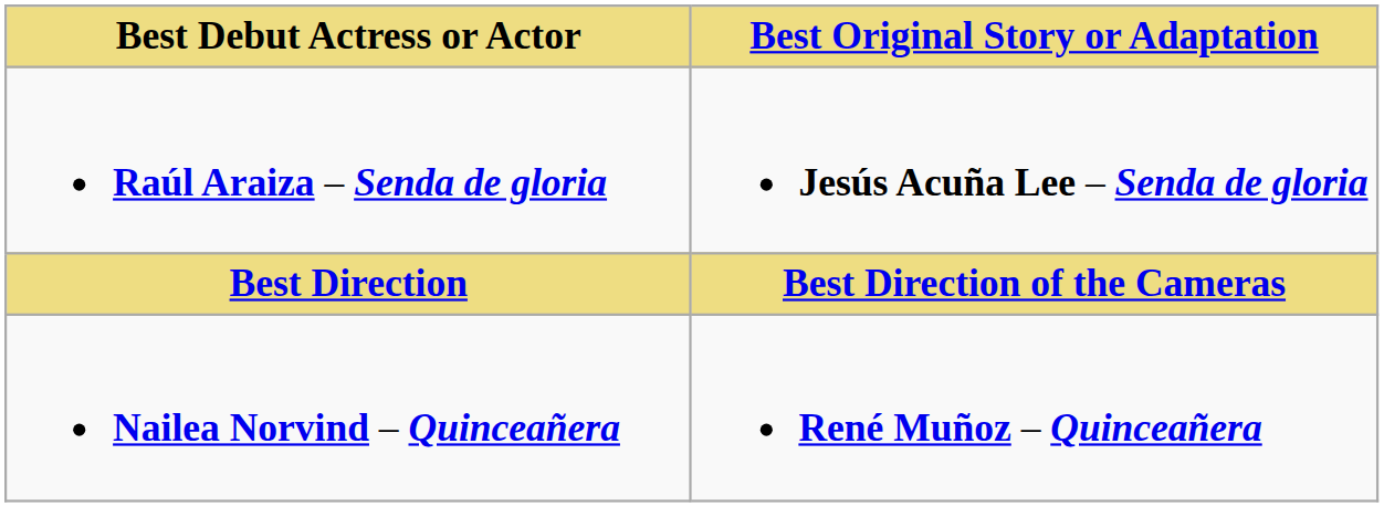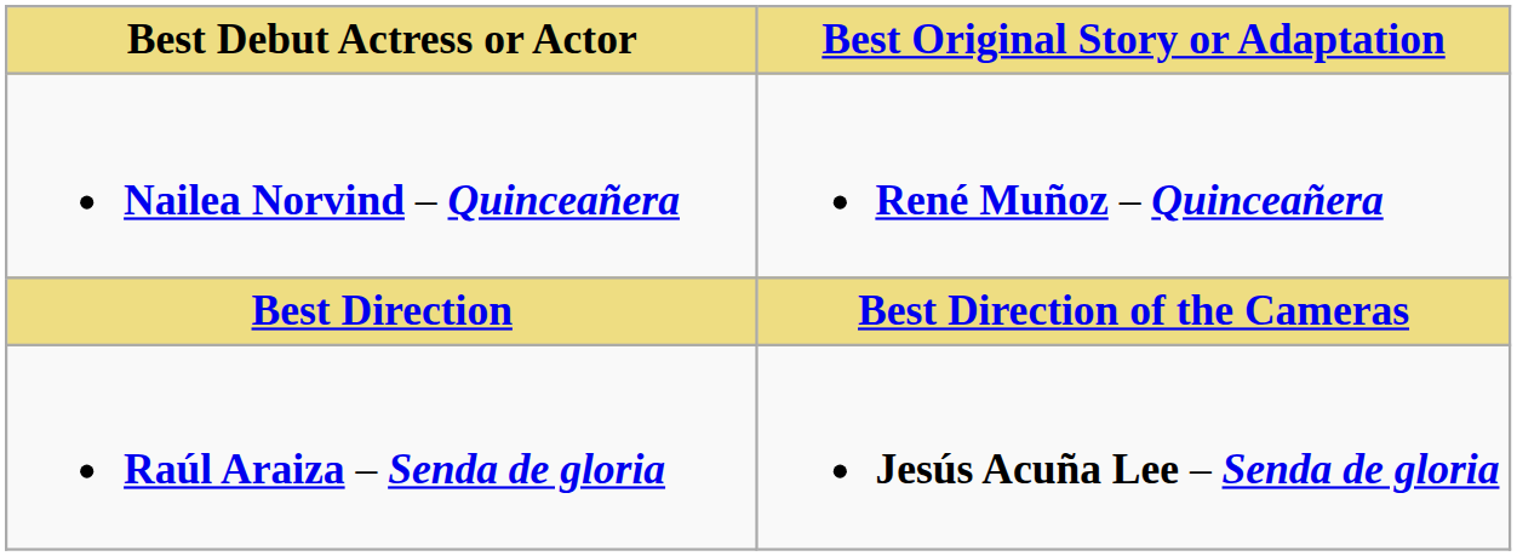 <table class="wikitable">
 <tr>
 <th style="background:#EEDD82; width:50%">Best Debut Actress or Actor</th>
 <th style="background:#EEDD82; width:50%"><a href='#'>Best Original Story or Adaptation</a></th>
 </tr>
 <tr>
-<td valign="top"><br><ul><li><strong><a href='#'>Raúl Araiza</a></strong> – <strong><em><a href='#'>Senda de gloria</a></em></strong></li></ul></td>
-<td valign="top"><br><ul><li><strong>Jesús Acuña Lee</strong> – <strong><em><a href='#'>Senda de gloria</a></em></strong></li></ul></td>
+<td valign="top"><br><ul><li><strong><a href='#'>Nailea Norvind</a></strong> – <strong><em><a href='#'>Quinceañera</a></em></strong></li></ul></td>
+<td valign="top"><br><ul><li><strong><a href='#'>René Muñoz</a></strong> – <strong><em><a href='#'>Quinceañera</a></em></strong></li></ul></td>
 </tr>
 <tr>
 <th style="background:#EEDD82; width:50%"><a href='#'>Best Direction</a></th>
 <th style="background:#EEDD82; width:50%"><a href='#'>Best Direction of the Cameras</a></th>
 </tr>
 <tr>
-<td valign="top"><br><ul><li><strong><a href='#'>Nailea Norvind</a></strong> – <strong><em><a href='#'>Quinceañera</a></em></strong></li></ul></td>
-<td valign="top"><br><ul><li><strong><a href='#'>René Muñoz</a></strong> – <strong><em><a href='#'>Quinceañera</a></em></strong></li></ul></td>
+<td valign="top"><br><ul><li><strong><a href='#'>Raúl Araiza</a></strong> – <strong><em><a href='#'>Senda de gloria</a></em></strong></li></ul></td>
+<td valign="top"><br><ul><li><strong>Jesús Acuña Lee</strong> – <strong><em><a href='#'>Senda de gloria</a></em></strong></li></ul></td>
 </tr>
 </table>
